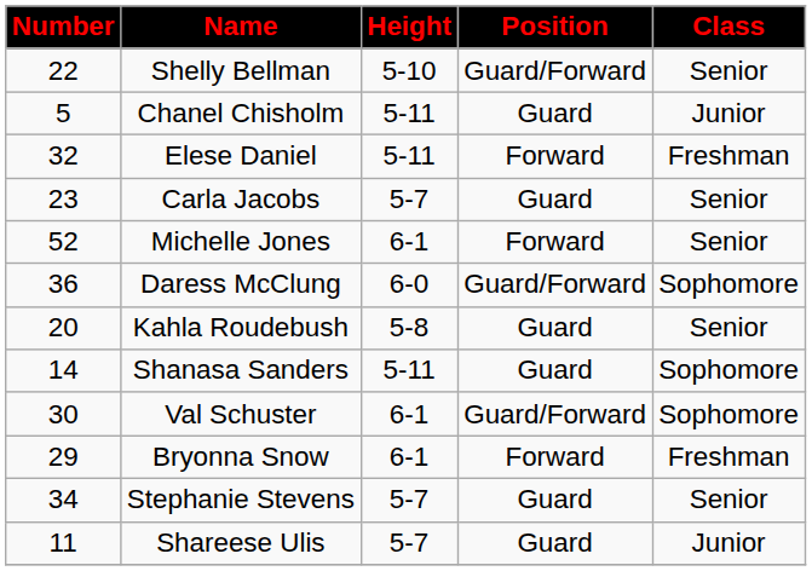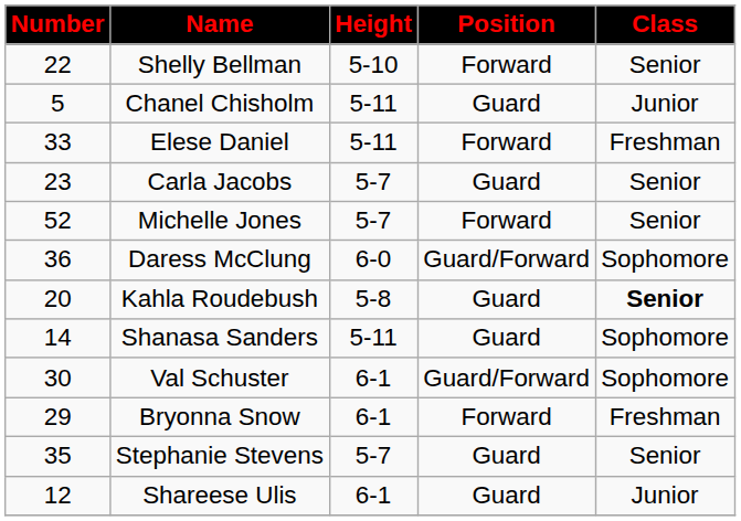 <table class="wikitable" style="text-align:center">
 <tr>
 <th style="background:black;color:red;">Number</th>
 <th style="background:black;color:red;">Name</th>
 <th style="background:black;color:red;">Height</th>
 <th style="background:black;color:red;">Position</th>
 <th style="background:black;color:red;">Class</th>
 </tr>
 <tr>
 <td>22</td>
 <td>Shelly Bellman</td>
 <td>5-10</td>
-<td>Guard/Forward</td>
+<td>Forward</td>
 <td>Senior</td>
 </tr>
 <tr>
 <td>5</td>
 <td>Chanel Chisholm</td>
 <td>5-11</td>
 <td>Guard</td>
 <td>Junior</td>
 </tr>
 <tr>
-<td>32</td>
+<td>33</td>
 <td>Elese Daniel</td>
 <td>5-11</td>
 <td>Forward</td>
 <td>Freshman</td>
 </tr>
 <tr>
 <td>23</td>
 <td>Carla Jacobs</td>
 <td>5-7</td>
 <td>Guard</td>
 <td>Senior</td>
 </tr>
 <tr>
 <td>52</td>
 <td>Michelle Jones</td>
-<td>6-1</td>
+<td>5-7</td>
 <td>Forward</td>
 <td>Senior</td>
 </tr>
 <tr>
 <td>36</td>
 <td>Daress McClung</td>
 <td>6-0</td>
 <td>Guard/Forward</td>
 <td>Sophomore</td>
 </tr>
 <tr>
 <td>20</td>
 <td>Kahla Roudebush</td>
 <td>5-8</td>
 <td>Guard</td>
-<td>Senior</td>
+<td><strong>Senior</strong></td>
 </tr>
 <tr>
 <td>14</td>
 <td>Shanasa Sanders</td>
 <td>5-11</td>
 <td>Guard</td>
 <td>Sophomore</td>
 </tr>
 <tr>
 <td>30</td>
 <td>Val Schuster</td>
 <td>6-1</td>
 <td>Guard/Forward</td>
 <td>Sophomore</td>
 </tr>
 <tr>
 <td>29</td>
 <td>Bryonna Snow</td>
 <td>6-1</td>
 <td>Forward</td>
 <td>Freshman</td>
 </tr>
 <tr>
-<td>34</td>
+<td>35</td>
 <td>Stephanie Stevens</td>
 <td>5-7</td>
 <td>Guard</td>
 <td>Senior</td>
 </tr>
 <tr>
-<td>11</td>
+<td>12</td>
 <td>Shareese Ulis</td>
-<td>5-7</td>
+<td>6-1</td>
 <td>Guard</td>
 <td>Junior</td>
 </tr>
 <tr>
 </tr>
 </table>
